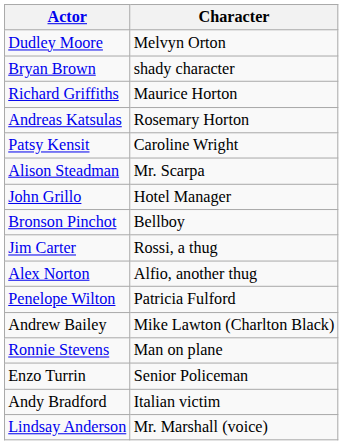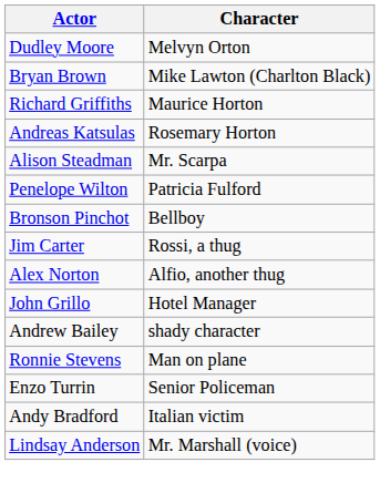 <table class="wikitable">
 <tr>
 <th><a href='#'>Actor</a></th>
 <th>Character</th>
 </tr>
 <tr>
 <td><a href='#'>Dudley Moore</a></td>
 <td>Melvyn Orton</td>
 </tr>
 <tr>
 <td><a href='#'>Bryan Brown</a></td>
-<td>shady character</td>
+<td>Mike Lawton (Charlton Black)</td>
 </tr>
 <tr>
 <td><a href='#'>Richard Griffiths</a></td>
 <td>Maurice Horton</td>
 </tr>
 <tr>
 <td><a href='#'>Andreas Katsulas</a></td>
 <td>Rosemary Horton</td>
 </tr>
 <tr>
-<td><a href='#'>Patsy Kensit</a></td>
-<td>Caroline Wright</td>
-</tr>
-<tr>
 <td><a href='#'>Alison Steadman</a></td>
 <td>Mr. Scarpa</td>
 </tr>
 <tr>
-<td><a href='#'>John Grillo</a></td>
-<td>Hotel Manager</td>
+<td><a href='#'>Penelope Wilton</a></td>
+<td>Patricia Fulford</td>
 </tr>
 <tr>
 <td><a href='#'>Bronson Pinchot</a></td>
 <td>Bellboy</td>
 </tr>
 <tr>
 <td><a href='#'>Jim Carter</a></td>
 <td>Rossi, a thug</td>
 </tr>
 <tr>
 <td><a href='#'>Alex Norton</a></td>
 <td>Alfio, another thug</td>
 </tr>
 <tr>
-<td><a href='#'>Penelope Wilton</a></td>
-<td>Patricia Fulford</td>
+<td><a href='#'>John Grillo</a></td>
+<td>Hotel Manager</td>
 </tr>
 <tr>
 <td>Andrew Bailey</td>
-<td>Mike Lawton (Charlton Black)</td>
+<td>shady character</td>
 </tr>
 <tr>
 <td><a href='#'>Ronnie Stevens</a></td>
 <td>Man on plane</td>
 </tr>
 <tr>
 <td>Enzo Turrin</td>
 <td>Senior Policeman</td>
 </tr>
 <tr>
 <td>Andy Bradford</td>
 <td>Italian victim</td>
 </tr>
 <tr>
 <td><a href='#'>Lindsay Anderson</a></td>
 <td>Mr. Marshall (voice)</td>
 </tr>
 </table>
